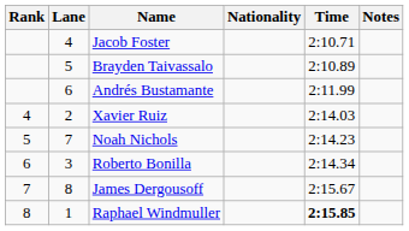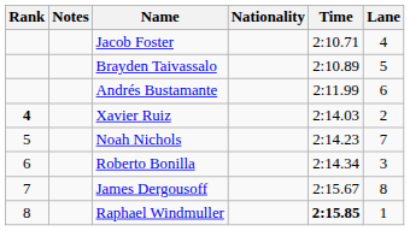 <table class="wikitable sortable" style="text-align:center">
 <tr>
 <th>Rank</th>
-<th>Lane</th>
+<th>Notes</th>
 <th>Name</th>
 <th>Nationality</th>
 <th>Time</th>
-<th>Notes</th>
+<th>Lane</th>
 </tr>
 <tr>
 <td></td>
-<td>4</td>
+<td></td>
 <td align="left"><a href='#'>Jacob Foster</a></td>
 <td align="left"></td>
 <td>2:10.71</td>
-<td></td>
+<td>4</td>
 </tr>
 <tr>
 <td></td>
-<td>5</td>
+<td></td>
 <td align="left"><a href='#'>Brayden Taivassalo</a></td>
 <td align="left"></td>
 <td>2:10.89</td>
-<td></td>
+<td>5</td>
 </tr>
 <tr>
 <td></td>
-<td>6</td>
+<td></td>
 <td align="left"><a href='#'>Andrés Bustamante</a></td>
 <td align="left"></td>
 <td>2:11.99</td>
-<td></td>
+<td>6</td>
 </tr>
 <tr>
-<td>4</td>
-<td>2</td>
+<td><strong>4</strong></td>
+<td></td>
 <td align="left"><a href='#'>Xavier Ruiz</a></td>
 <td align="left"></td>
 <td>2:14.03</td>
-<td></td>
+<td>2</td>
 </tr>
 <tr>
 <td>5</td>
-<td>7</td>
+<td></td>
 <td align="left"><a href='#'>Noah Nichols</a></td>
 <td align="left"></td>
 <td>2:14.23</td>
-<td></td>
+<td>7</td>
 </tr>
 <tr>
 <td>6</td>
-<td>3</td>
+<td></td>
 <td align="left"><a href='#'>Roberto Bonilla</a></td>
 <td align="left"></td>
 <td>2:14.34</td>
-<td></td>
+<td>3</td>
 </tr>
 <tr>
 <td>7</td>
-<td>8</td>
+<td></td>
 <td align="left"><a href='#'>James Dergousoff</a></td>
 <td align="left"></td>
 <td>2:15.67</td>
-<td></td>
+<td>8</td>
 </tr>
 <tr>
 <td>8</td>
-<td>1</td>
+<td></td>
 <td align="left"><a href='#'>Raphael Windmuller</a></td>
 <td align="left"></td>
 <td><strong>2:15.85</strong></td>
-<td></td>
+<td>1</td>
 </tr>
 </table>
